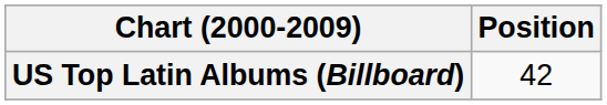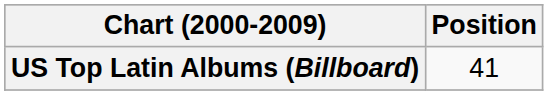 <table class="wikitable plainrowheaders">
 <tr>
 <th style="text-align:center;">Chart (2000-2009)</th>
 <th style="text-align:center;">Position</th>
 </tr>
 <tr>
 <th scope="row">US Top Latin Albums (<em>Billboard</em>)</th>
-<td style="text-align:center;">42</td>
+<td style="text-align:center;">41</td>
 </tr>
 </table>
